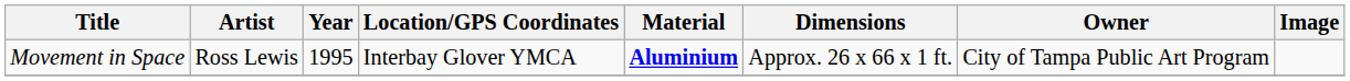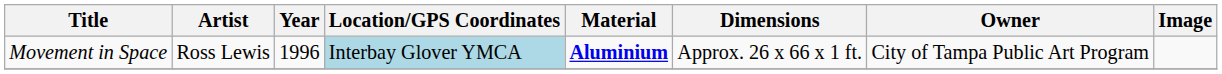 <table class="wikitable sortable">
 <tr>
 <th>Title</th>
 <th>Artist</th>
 <th>Year</th>
 <th>Location/GPS Coordinates</th>
 <th>Material</th>
 <th>Dimensions</th>
 <th>Owner</th>
 <th>Image</th>
 </tr>
 <tr>
 <td><em>Movement in Space</em></td>
 <td>Ross Lewis</td>
-<td>1995</td>
-<td>Interbay Glover YMCA</td>
+<td>1996</td>
+<td style="background: lightblue;">Interbay Glover YMCA</td>
 <td><strong><a href='#'>Aluminium</a></strong></td>
 <td>Approx. 26 x 66 x 1 ft.</td>
 <td>City of Tampa Public Art Program</td>
 <td></td>
 </tr>
 <tr>
 </tr>
 </table>
